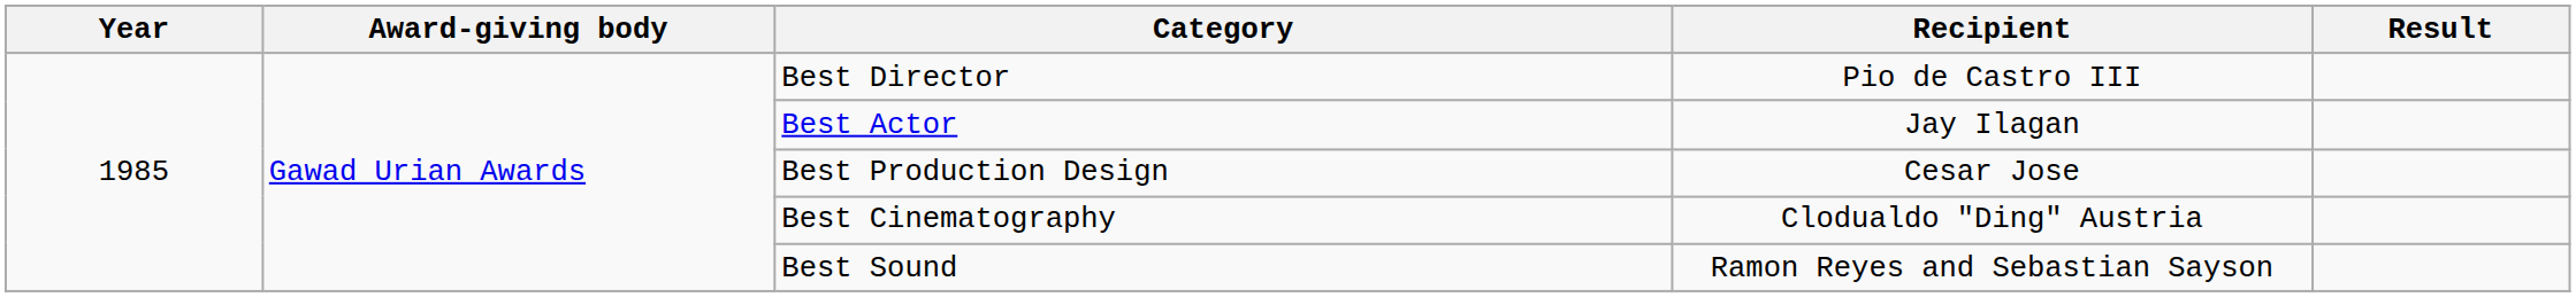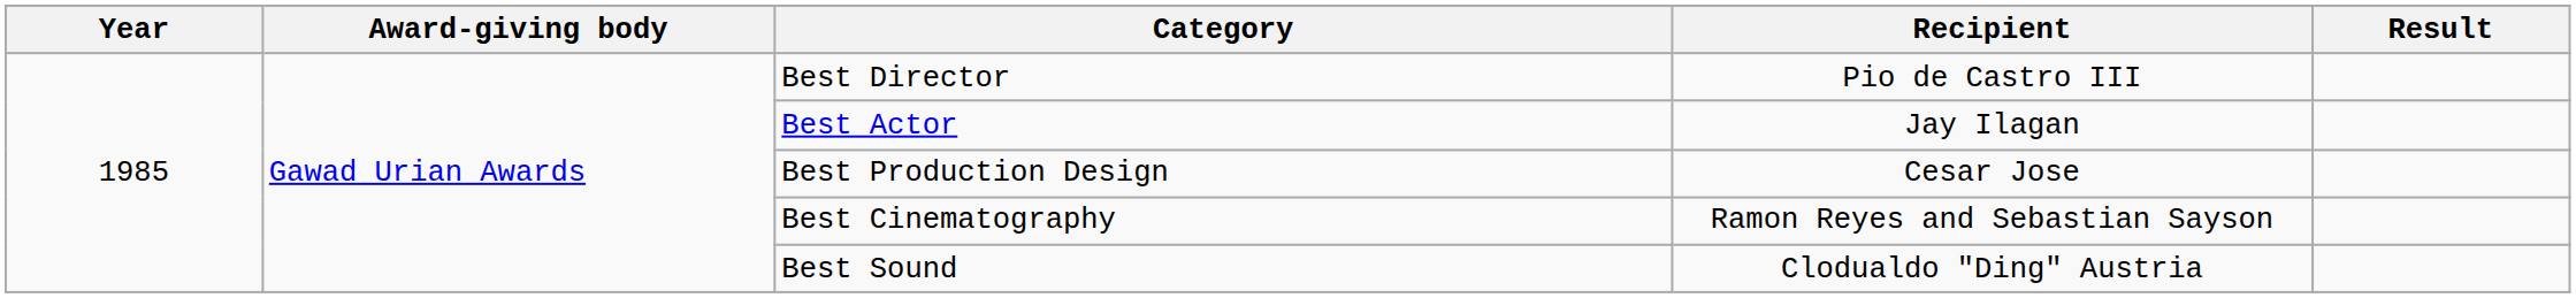 <table | width="90%" class="wikitable sortable">
 <tr>
 <th width="10%">Year</th>
 <th width="20%">Award-giving body</th>
 <th width="35%">Category</th>
 <th width="25%">Recipient</th>
 <th width="10%">Result</th>
 </tr>
 <tr>
 <td rowspan="6" align="center">1985</td>
 <td rowspan="6" align="left"><a href='#'>Gawad Urian Awards</a></td>
 <td align="left">Best Director</td>
 <td align="center">Pio de Castro III</td>
 <td></td>
 </tr>
 <tr>
 <td align="left"><a href='#'>Best Actor</a></td>
 <td align="center">Jay Ilagan</td>
 <td></td>
 </tr>
 <tr>
 <td align="left">Best Production Design</td>
 <td align="center">Cesar Jose</td>
 <td></td>
 </tr>
 <tr>
 <td align="left">Best Cinematography</td>
-<td align="center">Clodualdo "Ding" Austria</td>
+<td align="center">Ramon Reyes and Sebastian Sayson</td>
 <td></td>
 </tr>
 <tr>
 <td align="left">Best Sound</td>
-<td align="center">Ramon Reyes and Sebastian Sayson</td>
+<td align="center">Clodualdo "Ding" Austria</td>
 <td></td>
 </tr>
 </table>
